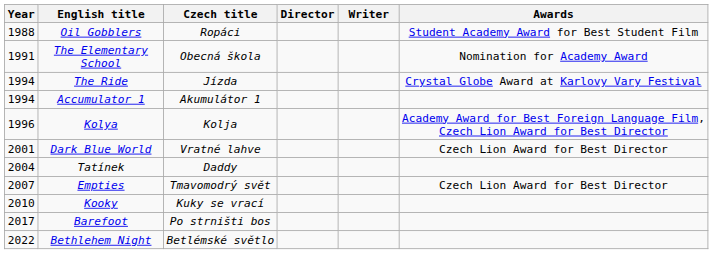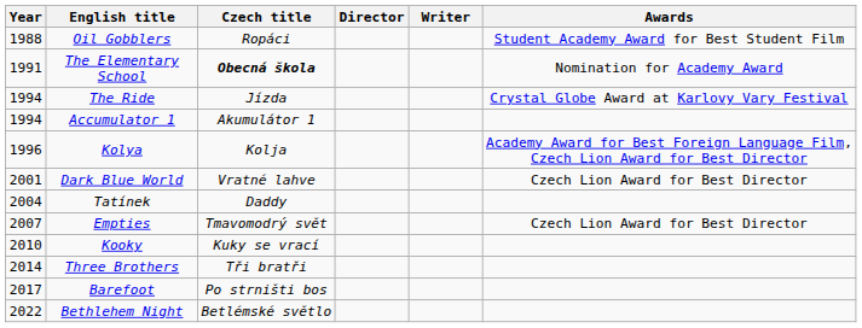 <table class="wikitable sortable" style="text-align:center">
 <tr>
 <th width="33">Year</th>
 <th width=140>English title</th>
 <th>Czech title</th>
 <th width=65>Director</th>
 <th width=65>Writer</th>
 <th>Awards</th>
 </tr>
 <tr>
 <td>1988</td>
 <td><em><a href='#'>Oil Gobblers</a></em></td>
 <td><em>Ropáci</em></td>
 <td></td>
 <td></td>
 <td><a href='#'>Student Academy Award</a> for Best Student Film</td>
 </tr>
 <tr>
 <td>1991</td>
 <td><em><a href='#'>The Elementary School</a></em></td>
-<td><em>Obecná škola</em></td>
+<td><strong><em>Obecná škola</em></strong></td>
 <td></td>
 <td></td>
 <td>Nomination for <a href='#'>Academy Award</a></td>
 </tr>
 <tr>
 <td>1994</td>
 <td><em><a href='#'>The Ride</a></em></td>
 <td><em>Jízda</em></td>
 <td></td>
 <td></td>
 <td><a href='#'>Crystal Globe</a> Award at <a href='#'>Karlovy Vary Festival</a></td>
 </tr>
 <tr>
 <td>1994</td>
 <td><em><a href='#'>Accumulator 1</a></em></td>
 <td><em>Akumulátor 1</em></td>
 <td></td>
 <td></td>
 <td></td>
 </tr>
 <tr>
 <td>1996</td>
 <td><em><a href='#'>Kolya</a></em></td>
 <td><em>Kolja</em></td>
 <td></td>
 <td></td>
 <td><a href='#'>Academy Award for Best Foreign Language Film</a>,<br><a href='#'>Czech Lion Award for Best Director</a></td>
 </tr>
 <tr>
 <td>2001</td>
 <td><em><a href='#'>Dark Blue World</a></em></td>
 <td><em>Vratné lahve</em></td>
 <td></td>
 <td></td>
 <td>Czech Lion Award for Best Director</td>
 </tr>
 <tr>
 <td>2004</td>
 <td><em>Tatínek</em></td>
 <td><em>Daddy</em></td>
 <td></td>
 <td></td>
 <td></td>
 </tr>
 <tr>
 <td>2007</td>
 <td><em><a href='#'>Empties</a></em></td>
 <td><em>Tmavomodrý svět</em></td>
 <td></td>
 <td></td>
 <td>Czech Lion Award for Best Director</td>
 </tr>
 <tr>
 <td>2010</td>
 <td><em><a href='#'>Kooky</a></em></td>
 <td><em>Kuky se vrací</em></td>
 <td></td>
 <td></td>
 <td></td>
 </tr>
 <tr>
+<td>2014</td>
+<td><em><a href='#'>Three Brothers</a></em></td>
+<td><em>Tři bratři</em></td>
+<td></td>
+<td></td>
+<td></td>
+</tr>
+<tr>
 <td>2017</td>
 <td><em><a href='#'>Barefoot</a></em></td>
 <td><em>Po strništi bos</em></td>
 <td></td>
 <td></td>
 <td></td>
 </tr>
 <tr>
 <td>2022</td>
 <td><em><a href='#'>Bethlehem Night</a></em></td>
 <td><em>Betlémské světlo</em></td>
 <td></td>
 <td></td>
 <td></td>
 </tr>
 </table>
